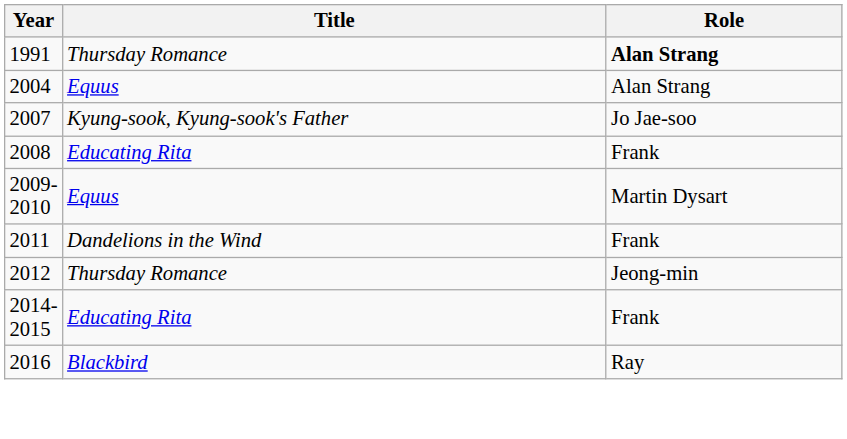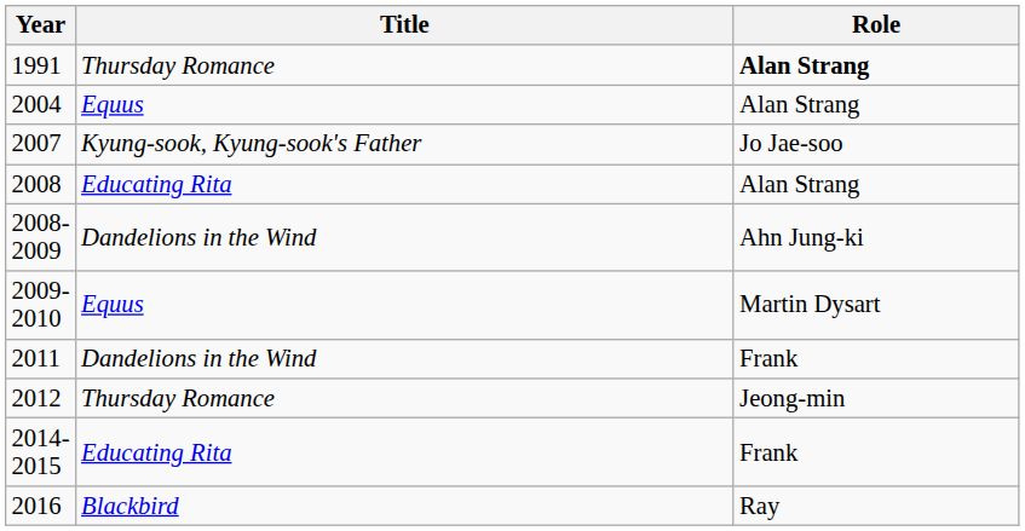 <table class="wikitable" style="width:650px">
 <tr>
 <th width=10>Year</th>
 <th>Title</th>
 <th>Role</th>
 </tr>
 <tr>
 <td>1991</td>
 <td><em>Thursday Romance</em> </td>
 <td><strong>Alan Strang</strong></td>
 </tr>
 <tr>
 <td>2004</td>
 <td><em><a href='#'>Equus</a></em></td>
 <td>Alan Strang</td>
 </tr>
 <tr>
 <td>2007</td>
 <td><em>Kyung-sook, Kyung-sook's Father</em> </td>
 <td>Jo Jae-soo</td>
 </tr>
 <tr>
 <td>2008</td>
 <td><em><a href='#'>Educating Rita</a></em></td>
-<td>Frank</td>
+<td>Alan Strang</td>
+</tr>
+<tr>
+<td>2008-2009</td>
+<td><em>Dandelions in the Wind</em> </td>
+<td>Ahn Jung-ki</td>
 </tr>
 <tr>
 <td>2009-2010</td>
 <td><em><a href='#'>Equus</a></em></td>
 <td>Martin Dysart</td>
 </tr>
 <tr>
 <td>2011</td>
 <td><em>Dandelions in the Wind</em> </td>
 <td>Frank</td>
 </tr>
 <tr>
 <td>2012</td>
 <td><em>Thursday Romance</em> </td>
 <td>Jeong-min</td>
 </tr>
 <tr>
 <td>2014-2015</td>
 <td><em><a href='#'>Educating Rita</a></em></td>
 <td>Frank</td>
 </tr>
 <tr>
 <td>2016</td>
 <td><em><a href='#'>Blackbird</a></em></td>
 <td>Ray</td>
 </tr>
 </table>
